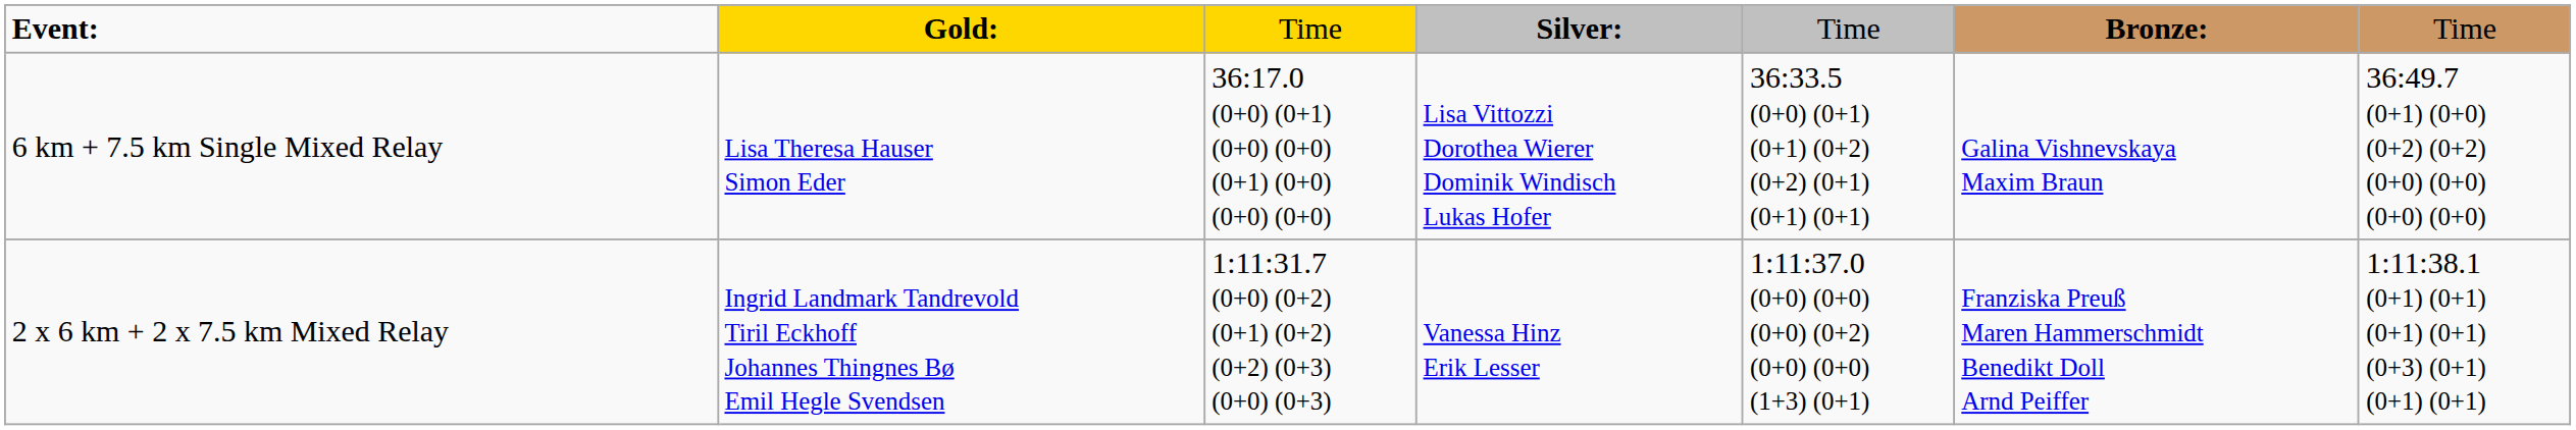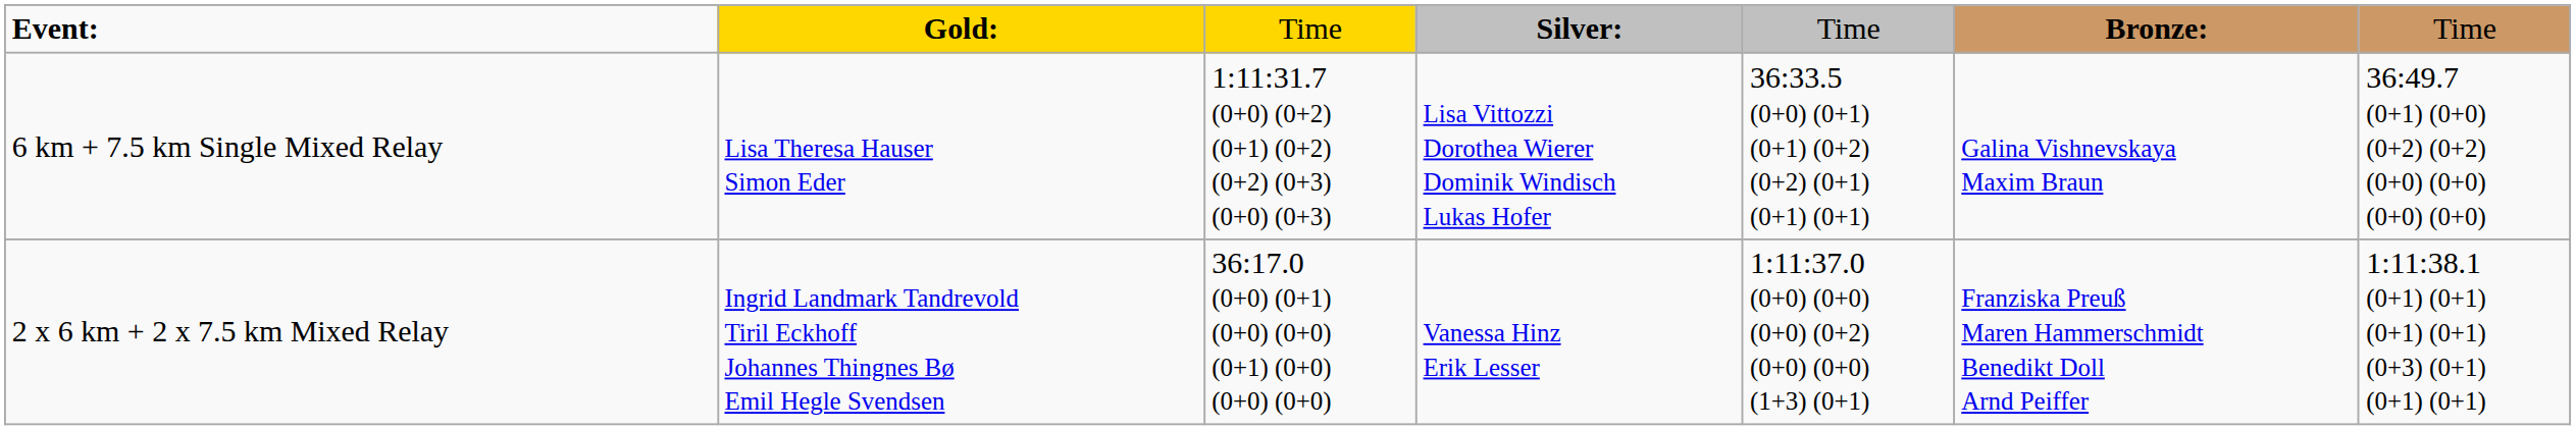 <table class="wikitable" border="1" style="width:85%;">
 <tr>
 <td><strong>Event:</strong></td>
 <td style="text-align:center;background-color:gold;"><strong>Gold:</strong></td>
 <td style="text-align:center;background-color:gold;">Time</td>
 <td style="text-align:center;background-color:silver;"><strong>Silver:</strong></td>
 <td style="text-align:center;background-color:silver;">Time</td>
 <td style="text-align:center;background-color:#CC9966;"><strong>Bronze:</strong></td>
 <td style="text-align:center;background-color:#CC9966;">Time</td>
 </tr>
 <tr>
 <td>6 km + 7.5 km Single Mixed Relay<br></td>
 <td><strong></strong><br><small><a href='#'>Lisa Theresa Hauser</a><br><a href='#'>Simon Eder</a></small></td>
-<td>36:17.0<br><small>(0+0) (0+1)<br>(0+0) (0+0)<br>(0+1) (0+0)<br>(0+0) (0+0)</small></td>
+<td>1:11:31.7<br><small>(0+0) (0+2)<br>(0+1) (0+2)<br>(0+2) (0+3)<br>(0+0) (0+3)</small></td>
 <td><br><small><a href='#'>Lisa Vittozzi</a><br><a href='#'>Dorothea Wierer</a><br><a href='#'>Dominik Windisch</a><br><a href='#'>Lukas Hofer</a></small></td>
 <td>36:33.5<br><small>(0+0) (0+1)<br>(0+1) (0+2)<br>(0+2) (0+1)<br>(0+1) (0+1)</small></td>
 <td><br><small><a href='#'>Galina Vishnevskaya</a><br><a href='#'>Maxim Braun</a></small></td>
 <td>36:49.7<br><small>(0+1) (0+0)<br>(0+2) (0+2)<br>(0+0) (0+0)<br>(0+0) (0+0)</small></td>
 </tr>
 <tr>
 <td>2 x 6 km + 2 x 7.5 km Mixed Relay<br></td>
 <td><strong></strong><br><small><a href='#'>Ingrid Landmark Tandrevold</a><br><a href='#'>Tiril Eckhoff</a><br><a href='#'>Johannes Thingnes Bø</a><br><a href='#'>Emil Hegle Svendsen</a></small></td>
-<td>1:11:31.7<br><small>(0+0) (0+2)<br>(0+1) (0+2)<br>(0+2) (0+3)<br>(0+0) (0+3)</small></td>
+<td>36:17.0<br><small>(0+0) (0+1)<br>(0+0) (0+0)<br>(0+1) (0+0)<br>(0+0) (0+0)</small></td>
 <td><br><small><a href='#'>Vanessa Hinz</a><br><a href='#'>Erik Lesser</a></small></td>
 <td>1:11:37.0<br><small>(0+0) (0+0)<br>(0+0) (0+2)<br>(0+0) (0+0)<br>(1+3) (0+1)</small></td>
 <td><br><small><a href='#'>Franziska Preuß</a><br><a href='#'>Maren Hammerschmidt</a><br><a href='#'>Benedikt Doll</a><br><a href='#'>Arnd Peiffer</a></small></td>
 <td>1:11:38.1<br><small>(0+1) (0+1)<br>(0+1) (0+1)<br>(0+3) (0+1)<br>(0+1) (0+1)</small></td>
 </tr>
 </table>
